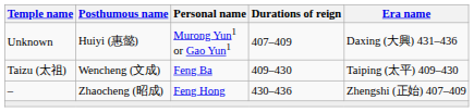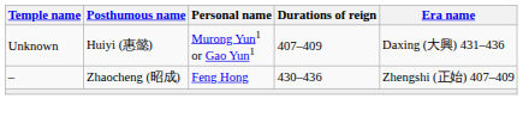 <table class="wikitable">
 <tr>
 <th><a href='#'>Temple name</a></th>
 <th><a href='#'>Posthumous name</a></th>
 <th>Personal name</th>
 <th>Durations of reign</th>
 <th><a href='#'>Era name</a></th>
 </tr>
 <tr>
 <td>Unknown</td>
 <td>Huiyi (惠懿)</td>
 <td><a href='#'>Murong Yun</a><sup>1</sup><br> or <a href='#'>Gao Yun</a><sup>1</sup><br></td>
 <td>407–409</td>
 <td>Daxing (大興) 431–436</td>
 </tr>
 <tr>
-<td>Taizu (太祖)</td>
-<td>Wencheng (文成)</td>
-<td><a href='#'>Feng Ba</a></td>
-<td>409–430</td>
-<td>Taiping (太平) 409–430</td>
-</tr>
-<tr>
 <td>–</td>
 <td>Zhaocheng (昭成)</td>
 <td><a href='#'>Feng Hong</a></td>
 <td>430–436</td>
 <td>Zhengshi (正始) 407–409</td>
 </tr>
 <tr style="background:#efefef;">
 <td colspan=5></td>
 </tr>
 </table>
